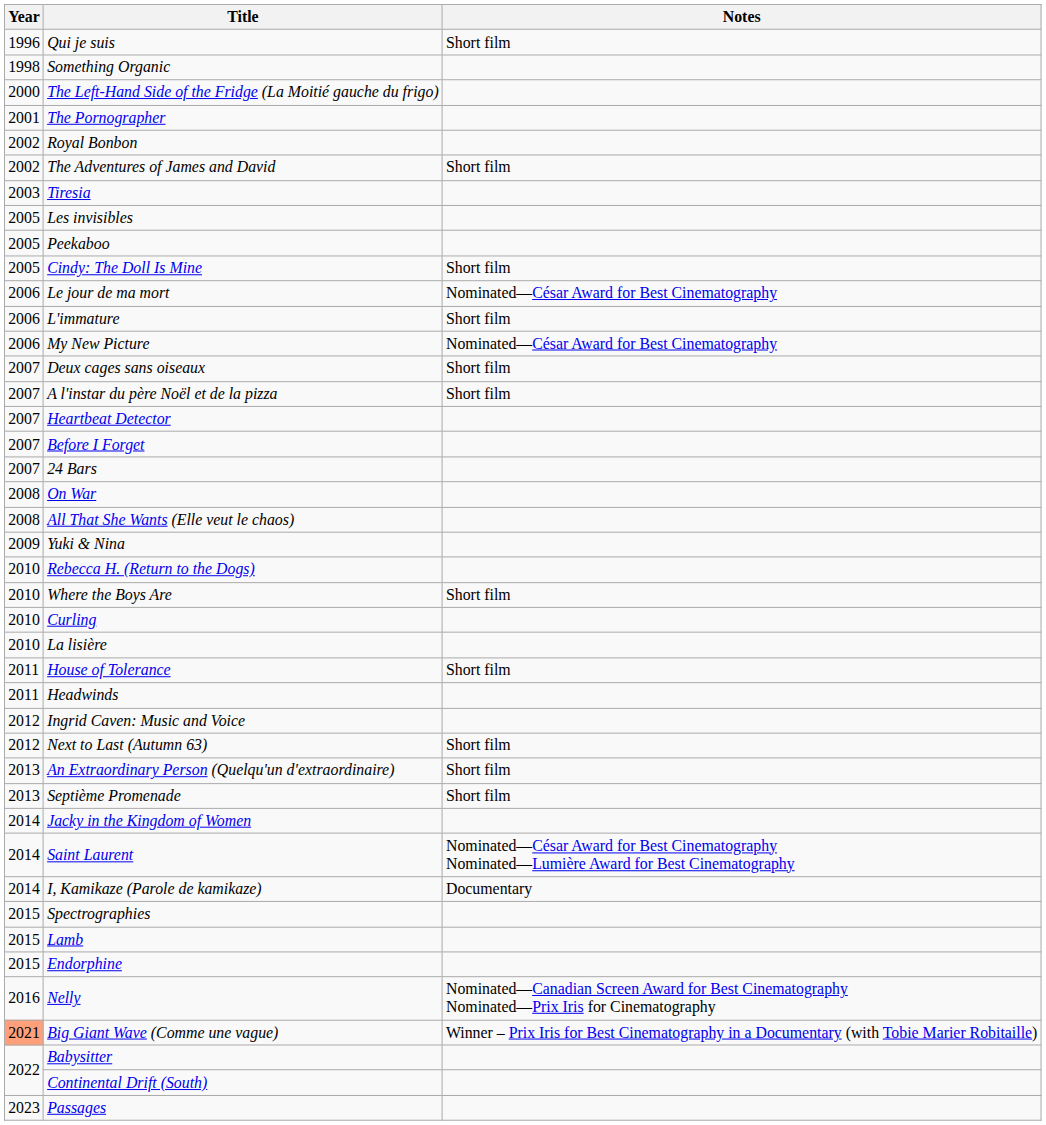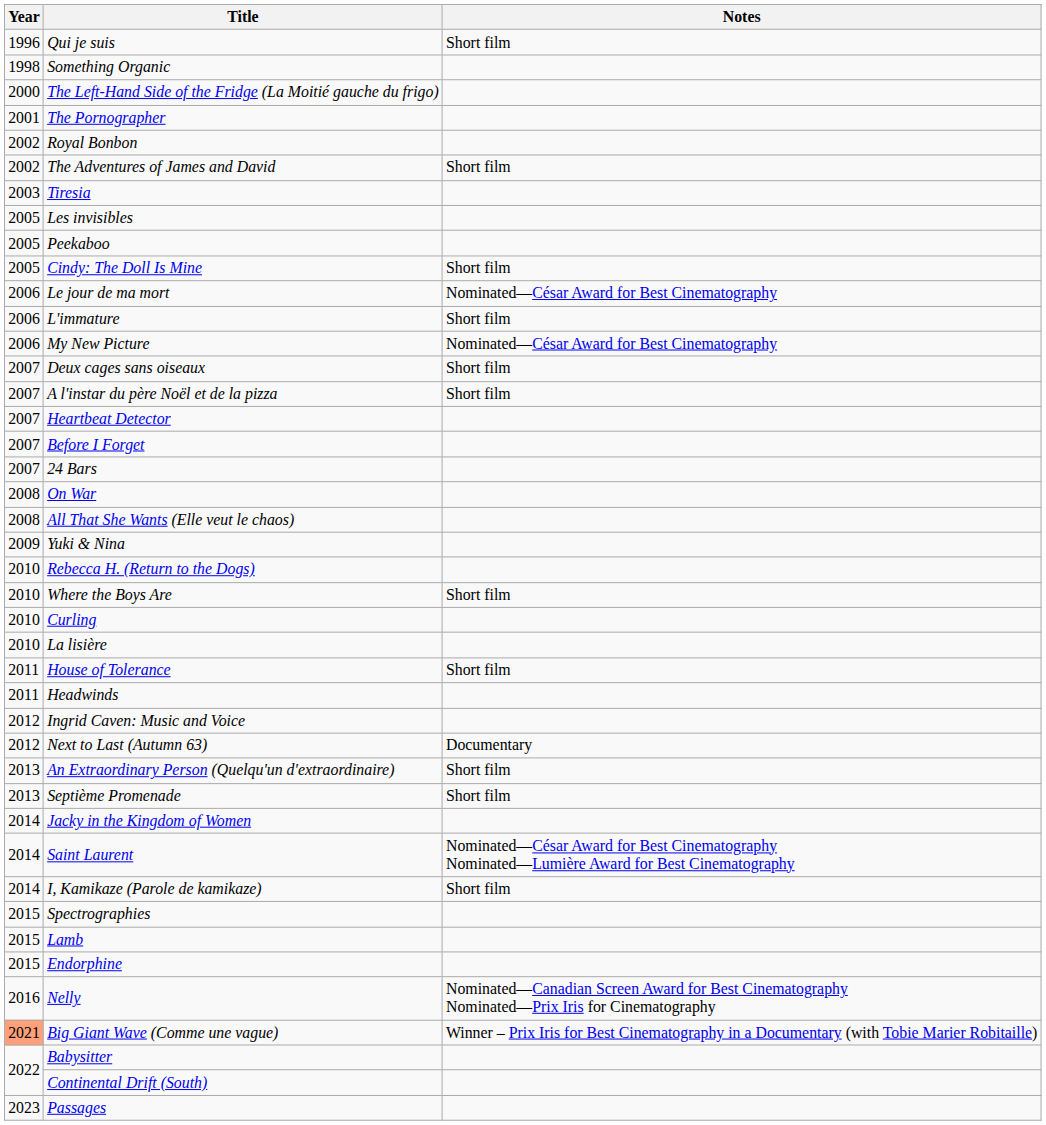 <table class="wikitable sortable">
 <tr>
 <th>Year</th>
 <th>Title</th>
 <th class="unsortable">Notes</th>
 </tr>
 <tr>
 <td>1996</td>
 <td><em>Qui je suis</em></td>
 <td>Short film</td>
 </tr>
 <tr>
 <td>1998</td>
 <td><em>Something Organic</em></td>
 <td></td>
 </tr>
 <tr>
 <td>2000</td>
 <td><em><a href='#'>The Left-Hand Side of the Fridge</a> (La Moitié gauche du frigo)</em></td>
 <td></td>
 </tr>
 <tr>
 <td>2001</td>
 <td><em><a href='#'>The Pornographer</a></em></td>
 <td></td>
 </tr>
 <tr>
 <td>2002</td>
 <td><em>Royal Bonbon</em></td>
 <td></td>
 </tr>
 <tr>
 <td>2002</td>
 <td><em>The Adventures of James and David</em></td>
 <td>Short film</td>
 </tr>
 <tr>
 <td>2003</td>
 <td><em><a href='#'>Tiresia</a></em></td>
 <td></td>
 </tr>
 <tr>
 <td>2005</td>
 <td><em>Les invisibles</em></td>
 <td></td>
 </tr>
 <tr>
 <td>2005</td>
 <td><em>Peekaboo</em></td>
 <td></td>
 </tr>
 <tr>
 <td>2005</td>
 <td><em><a href='#'>Cindy: The Doll Is Mine</a></em></td>
 <td>Short film</td>
 </tr>
 <tr>
 <td>2006</td>
 <td><em>Le jour de ma mort</em></td>
 <td>Nominated—<a href='#'>César Award for Best Cinematography</a></td>
 </tr>
 <tr>
 <td>2006</td>
 <td><em>L'immature</em></td>
 <td>Short film</td>
 </tr>
 <tr>
 <td>2006</td>
 <td><em>My New Picture</em></td>
 <td>Nominated—<a href='#'>César Award for Best Cinematography</a></td>
 </tr>
 <tr>
 <td>2007</td>
 <td><em>Deux cages sans oiseaux</em></td>
 <td>Short film</td>
 </tr>
 <tr>
 <td>2007</td>
 <td><em>A l'instar du père Noël et de la pizza</em></td>
 <td>Short film</td>
 </tr>
 <tr>
 <td>2007</td>
 <td><em><a href='#'>Heartbeat Detector</a></em></td>
 <td></td>
 </tr>
 <tr>
 <td>2007</td>
 <td><em><a href='#'>Before I Forget</a></em></td>
 <td></td>
 </tr>
 <tr>
 <td>2007</td>
 <td><em>24 Bars</em></td>
 <td></td>
 </tr>
 <tr>
 <td>2008</td>
 <td><em><a href='#'>On War</a></em></td>
 <td></td>
 </tr>
 <tr>
 <td>2008</td>
 <td><em><a href='#'>All That She Wants</a> (Elle veut le chaos)</em></td>
 <td></td>
 </tr>
 <tr>
 <td>2009</td>
 <td><em>Yuki & Nina</em></td>
 <td></td>
 </tr>
 <tr>
 <td>2010</td>
 <td><em><a href='#'>Rebecca H. (Return to the Dogs)</a></em></td>
 <td></td>
 </tr>
 <tr>
 <td>2010</td>
 <td><em>Where the Boys Are</em></td>
 <td>Short film</td>
 </tr>
 <tr>
 <td>2010</td>
 <td><em><a href='#'>Curling</a></em></td>
 <td></td>
 </tr>
 <tr>
 <td>2010</td>
 <td><em>La lisière</em></td>
 <td></td>
 </tr>
 <tr>
 <td>2011</td>
 <td><em><a href='#'>House of Tolerance</a></em></td>
 <td>Short film</td>
 </tr>
 <tr>
 <td>2011</td>
 <td><em>Headwinds</em></td>
 <td></td>
 </tr>
 <tr>
 <td>2012</td>
 <td><em>Ingrid Caven: Music and Voice</em></td>
 <td></td>
 </tr>
 <tr>
 <td>2012</td>
 <td><em>Next to Last (Autumn 63)</em></td>
-<td>Short film</td>
+<td>Documentary</td>
 </tr>
 <tr>
 <td>2013</td>
 <td><em><a href='#'>An Extraordinary Person</a> (Quelqu'un d'extraordinaire)</em></td>
 <td>Short film</td>
 </tr>
 <tr>
 <td>2013</td>
 <td><em>Septième Promenade</em></td>
 <td>Short film</td>
 </tr>
 <tr>
 <td>2014</td>
 <td><em><a href='#'>Jacky in the Kingdom of Women</a></em></td>
 <td></td>
 </tr>
 <tr>
 <td>2014</td>
 <td><em><a href='#'>Saint Laurent</a></em></td>
 <td>Nominated—<a href='#'>César Award for Best Cinematography</a><br>Nominated—<a href='#'>Lumière Award for Best Cinematography</a></td>
 </tr>
 <tr>
 <td>2014</td>
 <td><em>I, Kamikaze (Parole de kamikaze)</em></td>
-<td>Documentary</td>
+<td>Short film</td>
 </tr>
 <tr>
 <td>2015</td>
 <td><em>Spectrographies</em></td>
 <td></td>
 </tr>
 <tr>
 <td>2015</td>
 <td><em><a href='#'>Lamb</a></em></td>
 <td></td>
 </tr>
 <tr>
 <td>2015</td>
 <td><em><a href='#'>Endorphine</a></em></td>
 <td></td>
 </tr>
 <tr>
 <td>2016</td>
 <td><em><a href='#'>Nelly</a></em></td>
 <td>Nominated—<a href='#'>Canadian Screen Award for Best Cinematography</a><br>Nominated—<a href='#'>Prix Iris</a> for Cinematography</td>
 </tr>
 <tr>
 <td style="background: lightsalmon;">2021</td>
 <td><em><a href='#'>Big Giant Wave</a> (Comme une vague)</em></td>
 <td>Winner – <a href='#'>Prix Iris for Best Cinematography in a Documentary</a> (with <a href='#'>Tobie Marier Robitaille</a>)</td>
 </tr>
 <tr>
 <td rowspan=2>2022</td>
 <td><em><a href='#'>Babysitter</a></em></td>
 <td></td>
 </tr>
 <tr>
 <td><em><a href='#'>Continental Drift (South)</a></em></td>
 <td></td>
 </tr>
 <tr>
 <td>2023</td>
 <td><em><a href='#'>Passages</a></em></td>
 <td></td>
 </tr>
 </table>
